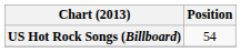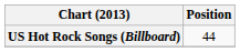 <table class="wikitable plainrowheaders sortable">
 <tr>
 <th>Chart (2013)</th>
 <th>Position</th>
 </tr>
 <tr>
 <th scope="row">US Hot Rock Songs (<em>Billboard</em>)</th>
-<td style="text-align:center;">54</td>
+<td style="text-align:center;">44</td>
 </tr>
 <tr>
 </tr>
 </table>
